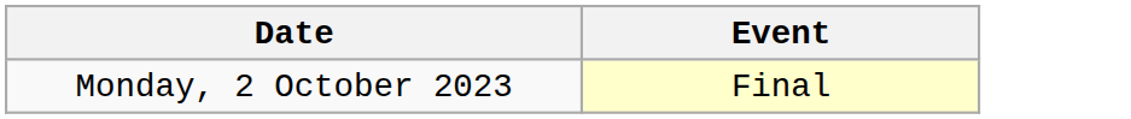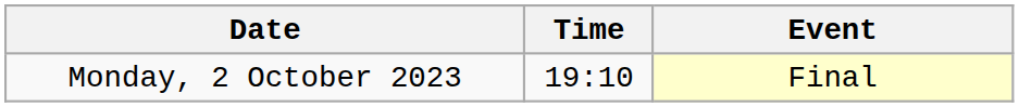 <table class = "wikitable" style="text-align:center;">
 <tr>
 <th width=220>Date</th>
+<th width=50>Time</th>
 <th width=150>Event</th>
 </tr>
 <tr>
 <td>Monday, 2 October 2023</td>
+<td>19:10</td>
 <td bgcolor=ffffcc>Final</td>
 </tr>
 </table>
